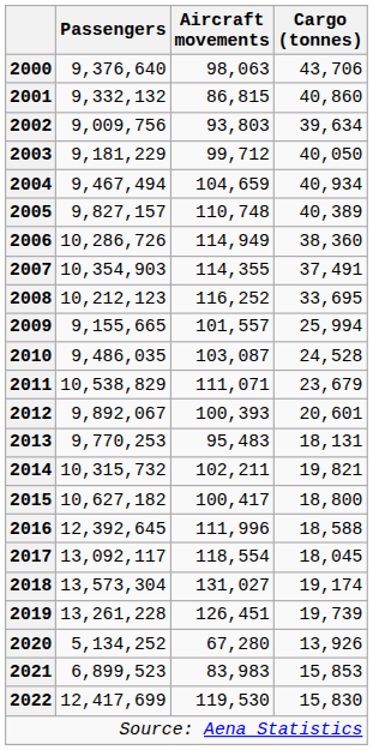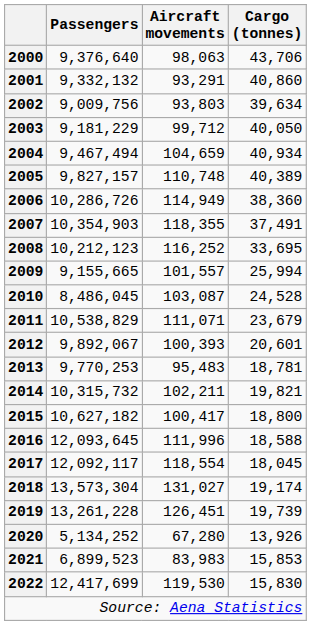 <table class="wikitable" style="text-align: right; width:250px;" align="center">
 <tr>
 <th style="width:75px"></th>
 <th style="width:100px">Passengers</th>
 <th style="width:100px">Aircraft movements</th>
 <th style="width:100px">Cargo (tonnes)</th>
 </tr>
 <tr>
 <th>2000</th>
 <td>9,376,640</td>
 <td>98,063</td>
 <td>43,706</td>
 </tr>
 <tr>
 <th>2001</th>
 <td>9,332,132</td>
-<td>86,815</td>
+<td>93,291</td>
 <td>40,860</td>
 </tr>
 <tr>
 <th>2002</th>
 <td>9,009,756</td>
 <td>93,803</td>
 <td>39,634</td>
 </tr>
 <tr>
 <th>2003</th>
 <td>9,181,229</td>
 <td>99,712</td>
 <td>40,050</td>
 </tr>
 <tr>
 <th>2004</th>
 <td>9,467,494</td>
 <td>104,659</td>
 <td>40,934</td>
 </tr>
 <tr>
 <th>2005</th>
 <td>9,827,157</td>
 <td>110,748</td>
 <td>40,389</td>
 </tr>
 <tr>
 <th>2006</th>
 <td>10,286,726</td>
 <td>114,949</td>
 <td>38,360</td>
 </tr>
 <tr>
 <th>2007</th>
 <td>10,354,903</td>
-<td>114,355</td>
+<td>118,355</td>
 <td>37,491</td>
 </tr>
 <tr>
 <th>2008</th>
 <td>10,212,123</td>
 <td>116,252</td>
 <td>33,695</td>
 </tr>
 <tr>
 <th>2009</th>
 <td>9,155,665</td>
 <td>101,557</td>
 <td>25,994</td>
 </tr>
 <tr>
 <th>2010</th>
-<td>9,486,035</td>
+<td>8,486,045</td>
 <td>103,087</td>
 <td>24,528</td>
 </tr>
 <tr>
 <th>2011</th>
 <td>10,538,829</td>
 <td>111,071</td>
 <td>23,679</td>
 </tr>
 <tr>
 <th>2012</th>
 <td>9,892,067</td>
 <td>100,393</td>
 <td>20,601</td>
 </tr>
 <tr>
 <th>2013</th>
 <td>9,770,253</td>
 <td>95,483</td>
-<td>18,131</td>
+<td>18,781</td>
 </tr>
 <tr>
 <th>2014</th>
 <td>10,315,732</td>
 <td>102,211</td>
 <td>19,821</td>
 </tr>
 <tr>
 <th>2015</th>
 <td>10,627,182</td>
 <td>100,417</td>
 <td>18,800</td>
 </tr>
 <tr>
 <th>2016</th>
-<td>12,392,645</td>
+<td>12,093,645</td>
 <td>111,996</td>
 <td>18,588</td>
 </tr>
 <tr>
 <th>2017</th>
-<td>13,092,117</td>
+<td>12,092,117</td>
 <td>118,554</td>
 <td>18,045</td>
 </tr>
 <tr>
 <th>2018</th>
 <td>13,573,304</td>
 <td>131,027</td>
 <td>19,174</td>
 </tr>
 <tr>
 <th>2019</th>
 <td>13,261,228</td>
 <td>126,451</td>
 <td>19,739</td>
 </tr>
 <tr>
 <th>2020</th>
 <td>5,134,252</td>
 <td>67,280</td>
 <td>13,926</td>
 </tr>
 <tr>
 <th>2021</th>
 <td>6,899,523</td>
 <td>83,983</td>
 <td>15,853</td>
 </tr>
 <tr>
 <th>2022</th>
 <td>12,417,699</td>
 <td>119,530</td>
 <td>15,830</td>
 </tr>
 <tr>
 <td colspan=4 align="right"><em>Source: <a href='#'>Aena Statistics</a></em></td>
 </tr>
 </table>
